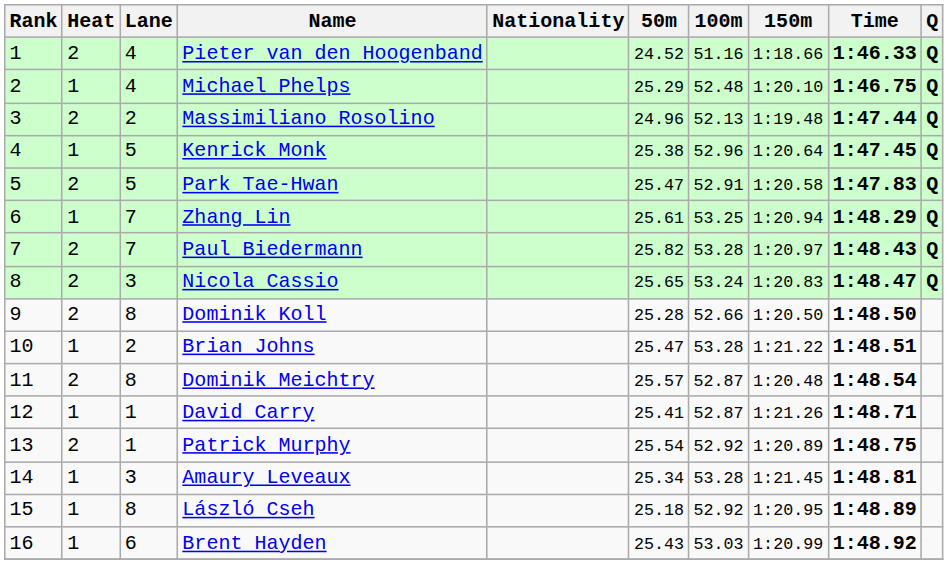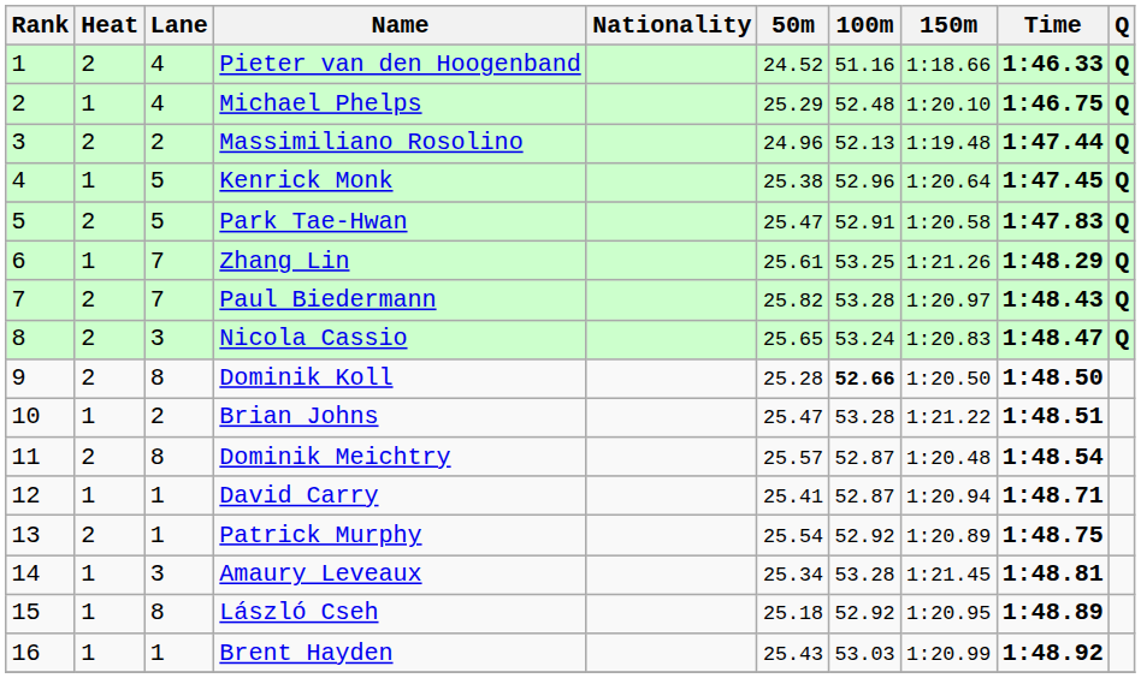 <table class="wikitable sortable">
 <tr>
 <th>Rank</th>
 <th>Heat</th>
 <th>Lane</th>
 <th>Name</th>
 <th>Nationality</th>
 <th>50m</th>
 <th>100m</th>
 <th>150m</th>
 <th>Time</th>
 <th>Q</th>
 </tr>
 <tr bgcolor=ccffcc>
 <td>1</td>
 <td>2</td>
 <td>4</td>
 <td><a href='#'>Pieter van den Hoogenband</a></td>
 <td></td>
 <td><small>24.52</small></td>
 <td><small>51.16</small></td>
 <td><small>1:18.66</small></td>
 <td><strong>1:46.33</strong></td>
 <td><strong>Q</strong></td>
 </tr>
 <tr bgcolor=ccffcc>
 <td>2</td>
 <td>1</td>
 <td>4</td>
 <td><a href='#'>Michael Phelps</a></td>
 <td></td>
 <td><small>25.29</small></td>
 <td><small>52.48</small></td>
 <td><small>1:20.10</small></td>
 <td><strong>1:46.75</strong></td>
 <td><strong>Q</strong></td>
 </tr>
 <tr bgcolor=ccffcc>
 <td>3</td>
 <td>2</td>
 <td>2</td>
 <td><a href='#'>Massimiliano Rosolino</a></td>
 <td></td>
 <td><small>24.96</small></td>
 <td><small>52.13</small></td>
 <td><small>1:19.48</small></td>
 <td><strong>1:47.44</strong></td>
 <td><strong>Q</strong></td>
 </tr>
 <tr bgcolor=ccffcc>
 <td>4</td>
 <td>1</td>
 <td>5</td>
 <td><a href='#'>Kenrick Monk</a></td>
 <td></td>
 <td><small>25.38</small></td>
 <td><small>52.96</small></td>
 <td><small>1:20.64</small></td>
 <td><strong>1:47.45</strong></td>
 <td><strong>Q</strong></td>
 </tr>
 <tr bgcolor=ccffcc>
 <td>5</td>
 <td>2</td>
 <td>5</td>
 <td><a href='#'>Park Tae-Hwan</a></td>
 <td></td>
 <td><small>25.47</small></td>
 <td><small>52.91</small></td>
 <td><small>1:20.58</small></td>
 <td><strong>1:47.83</strong></td>
 <td><strong>Q</strong></td>
 </tr>
 <tr bgcolor=ccffcc>
 <td>6</td>
 <td>1</td>
 <td>7</td>
 <td><a href='#'>Zhang Lin</a></td>
 <td></td>
 <td><small>25.61</small></td>
 <td><small>53.25</small></td>
-<td><small>1:20.94</small></td>
+<td><small>1:21.26</small></td>
 <td><strong>1:48.29</strong></td>
 <td><strong>Q</strong></td>
 </tr>
 <tr bgcolor=ccffcc>
 <td>7</td>
 <td>2</td>
 <td>7</td>
 <td><a href='#'>Paul Biedermann</a></td>
 <td></td>
 <td><small>25.82</small></td>
 <td><small>53.28</small></td>
 <td><small>1:20.97</small></td>
 <td><strong>1:48.43</strong></td>
 <td><strong>Q</strong></td>
 </tr>
 <tr bgcolor=ccffcc>
 <td>8</td>
 <td>2</td>
 <td>3</td>
 <td><a href='#'>Nicola Cassio</a></td>
 <td></td>
 <td><small>25.65</small></td>
 <td><small>53.24</small></td>
 <td><small>1:20.83</small></td>
 <td><strong>1:48.47</strong></td>
 <td><strong>Q</strong></td>
 </tr>
 <tr>
 <td>9</td>
 <td>2</td>
 <td>8</td>
 <td><a href='#'>Dominik Koll</a></td>
 <td></td>
 <td><small>25.28</small></td>
-<td><small>52.66</small></td>
+<td><strong><small>52.66</small></strong></td>
 <td><small>1:20.50</small></td>
 <td><strong>1:48.50</strong></td>
 <td></td>
 </tr>
 <tr>
 <td>10</td>
 <td>1</td>
 <td>2</td>
 <td><a href='#'>Brian Johns</a></td>
 <td></td>
 <td><small>25.47</small></td>
 <td><small>53.28</small></td>
 <td><small>1:21.22</small></td>
 <td><strong>1:48.51</strong></td>
 <td></td>
 </tr>
 <tr>
 <td>11</td>
 <td>2</td>
 <td>8</td>
 <td><a href='#'>Dominik Meichtry</a></td>
 <td></td>
 <td><small>25.57</small></td>
 <td><small>52.87</small></td>
 <td><small>1:20.48</small></td>
 <td><strong>1:48.54</strong></td>
 <td></td>
 </tr>
 <tr>
 <td>12</td>
 <td>1</td>
 <td>1</td>
 <td><a href='#'>David Carry</a></td>
 <td></td>
 <td><small>25.41</small></td>
 <td><small>52.87</small></td>
-<td><small>1:21.26</small></td>
+<td><small>1:20.94</small></td>
 <td><strong>1:48.71</strong></td>
 <td></td>
 </tr>
 <tr>
 <td>13</td>
 <td>2</td>
 <td>1</td>
 <td><a href='#'>Patrick Murphy</a></td>
 <td></td>
 <td><small>25.54</small></td>
 <td><small>52.92</small></td>
 <td><small>1:20.89</small></td>
 <td><strong>1:48.75</strong></td>
 <td></td>
 </tr>
 <tr>
 <td>14</td>
 <td>1</td>
 <td>3</td>
 <td><a href='#'>Amaury Leveaux</a></td>
 <td></td>
 <td><small>25.34</small></td>
 <td><small>53.28</small></td>
 <td><small>1:21.45</small></td>
 <td><strong>1:48.81</strong></td>
 <td></td>
 </tr>
 <tr>
 <td>15</td>
 <td>1</td>
 <td>8</td>
 <td><a href='#'>László Cseh</a></td>
 <td></td>
 <td><small>25.18</small></td>
 <td><small>52.92</small></td>
 <td><small>1:20.95</small></td>
 <td><strong>1:48.89</strong></td>
 <td></td>
 </tr>
 <tr>
 <td>16</td>
 <td>1</td>
-<td>6</td>
+<td>1</td>
 <td><a href='#'>Brent Hayden</a></td>
 <td></td>
 <td><small>25.43</small></td>
 <td><small>53.03</small></td>
 <td><small>1:20.99</small></td>
 <td><strong>1:48.92</strong></td>
 <td></td>
 </tr>
 <tr>
 </tr>
 </table>
